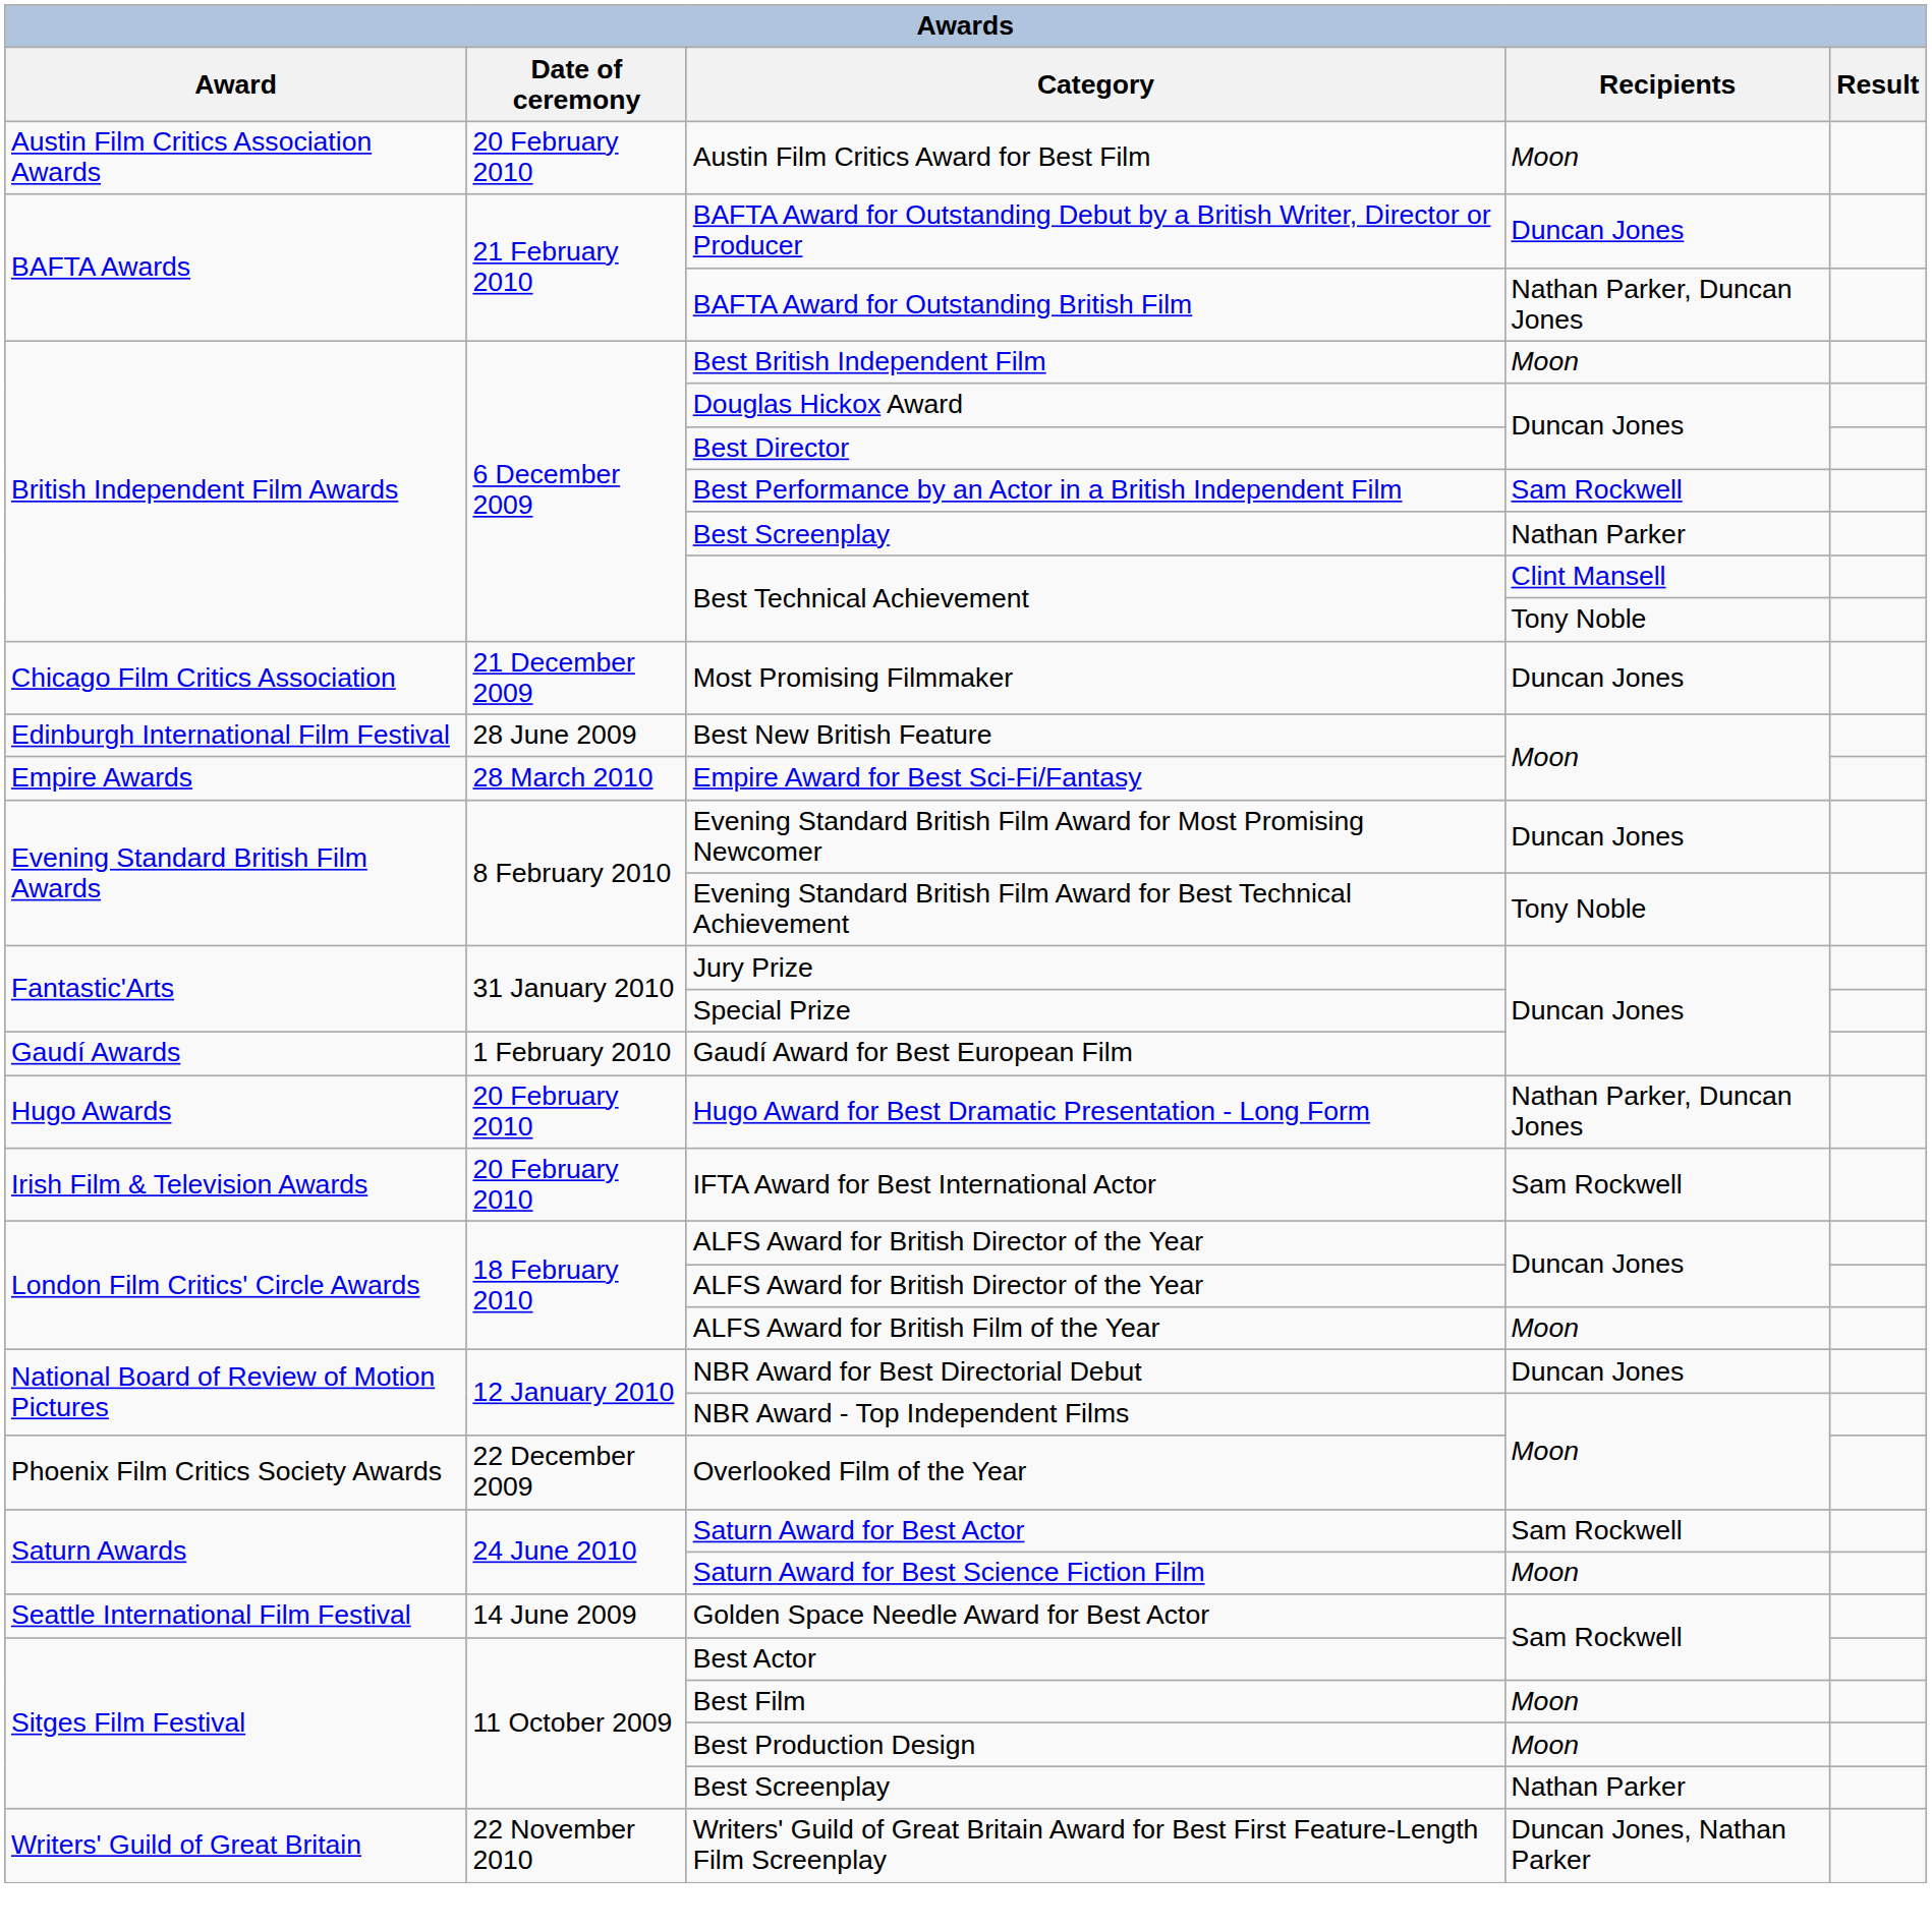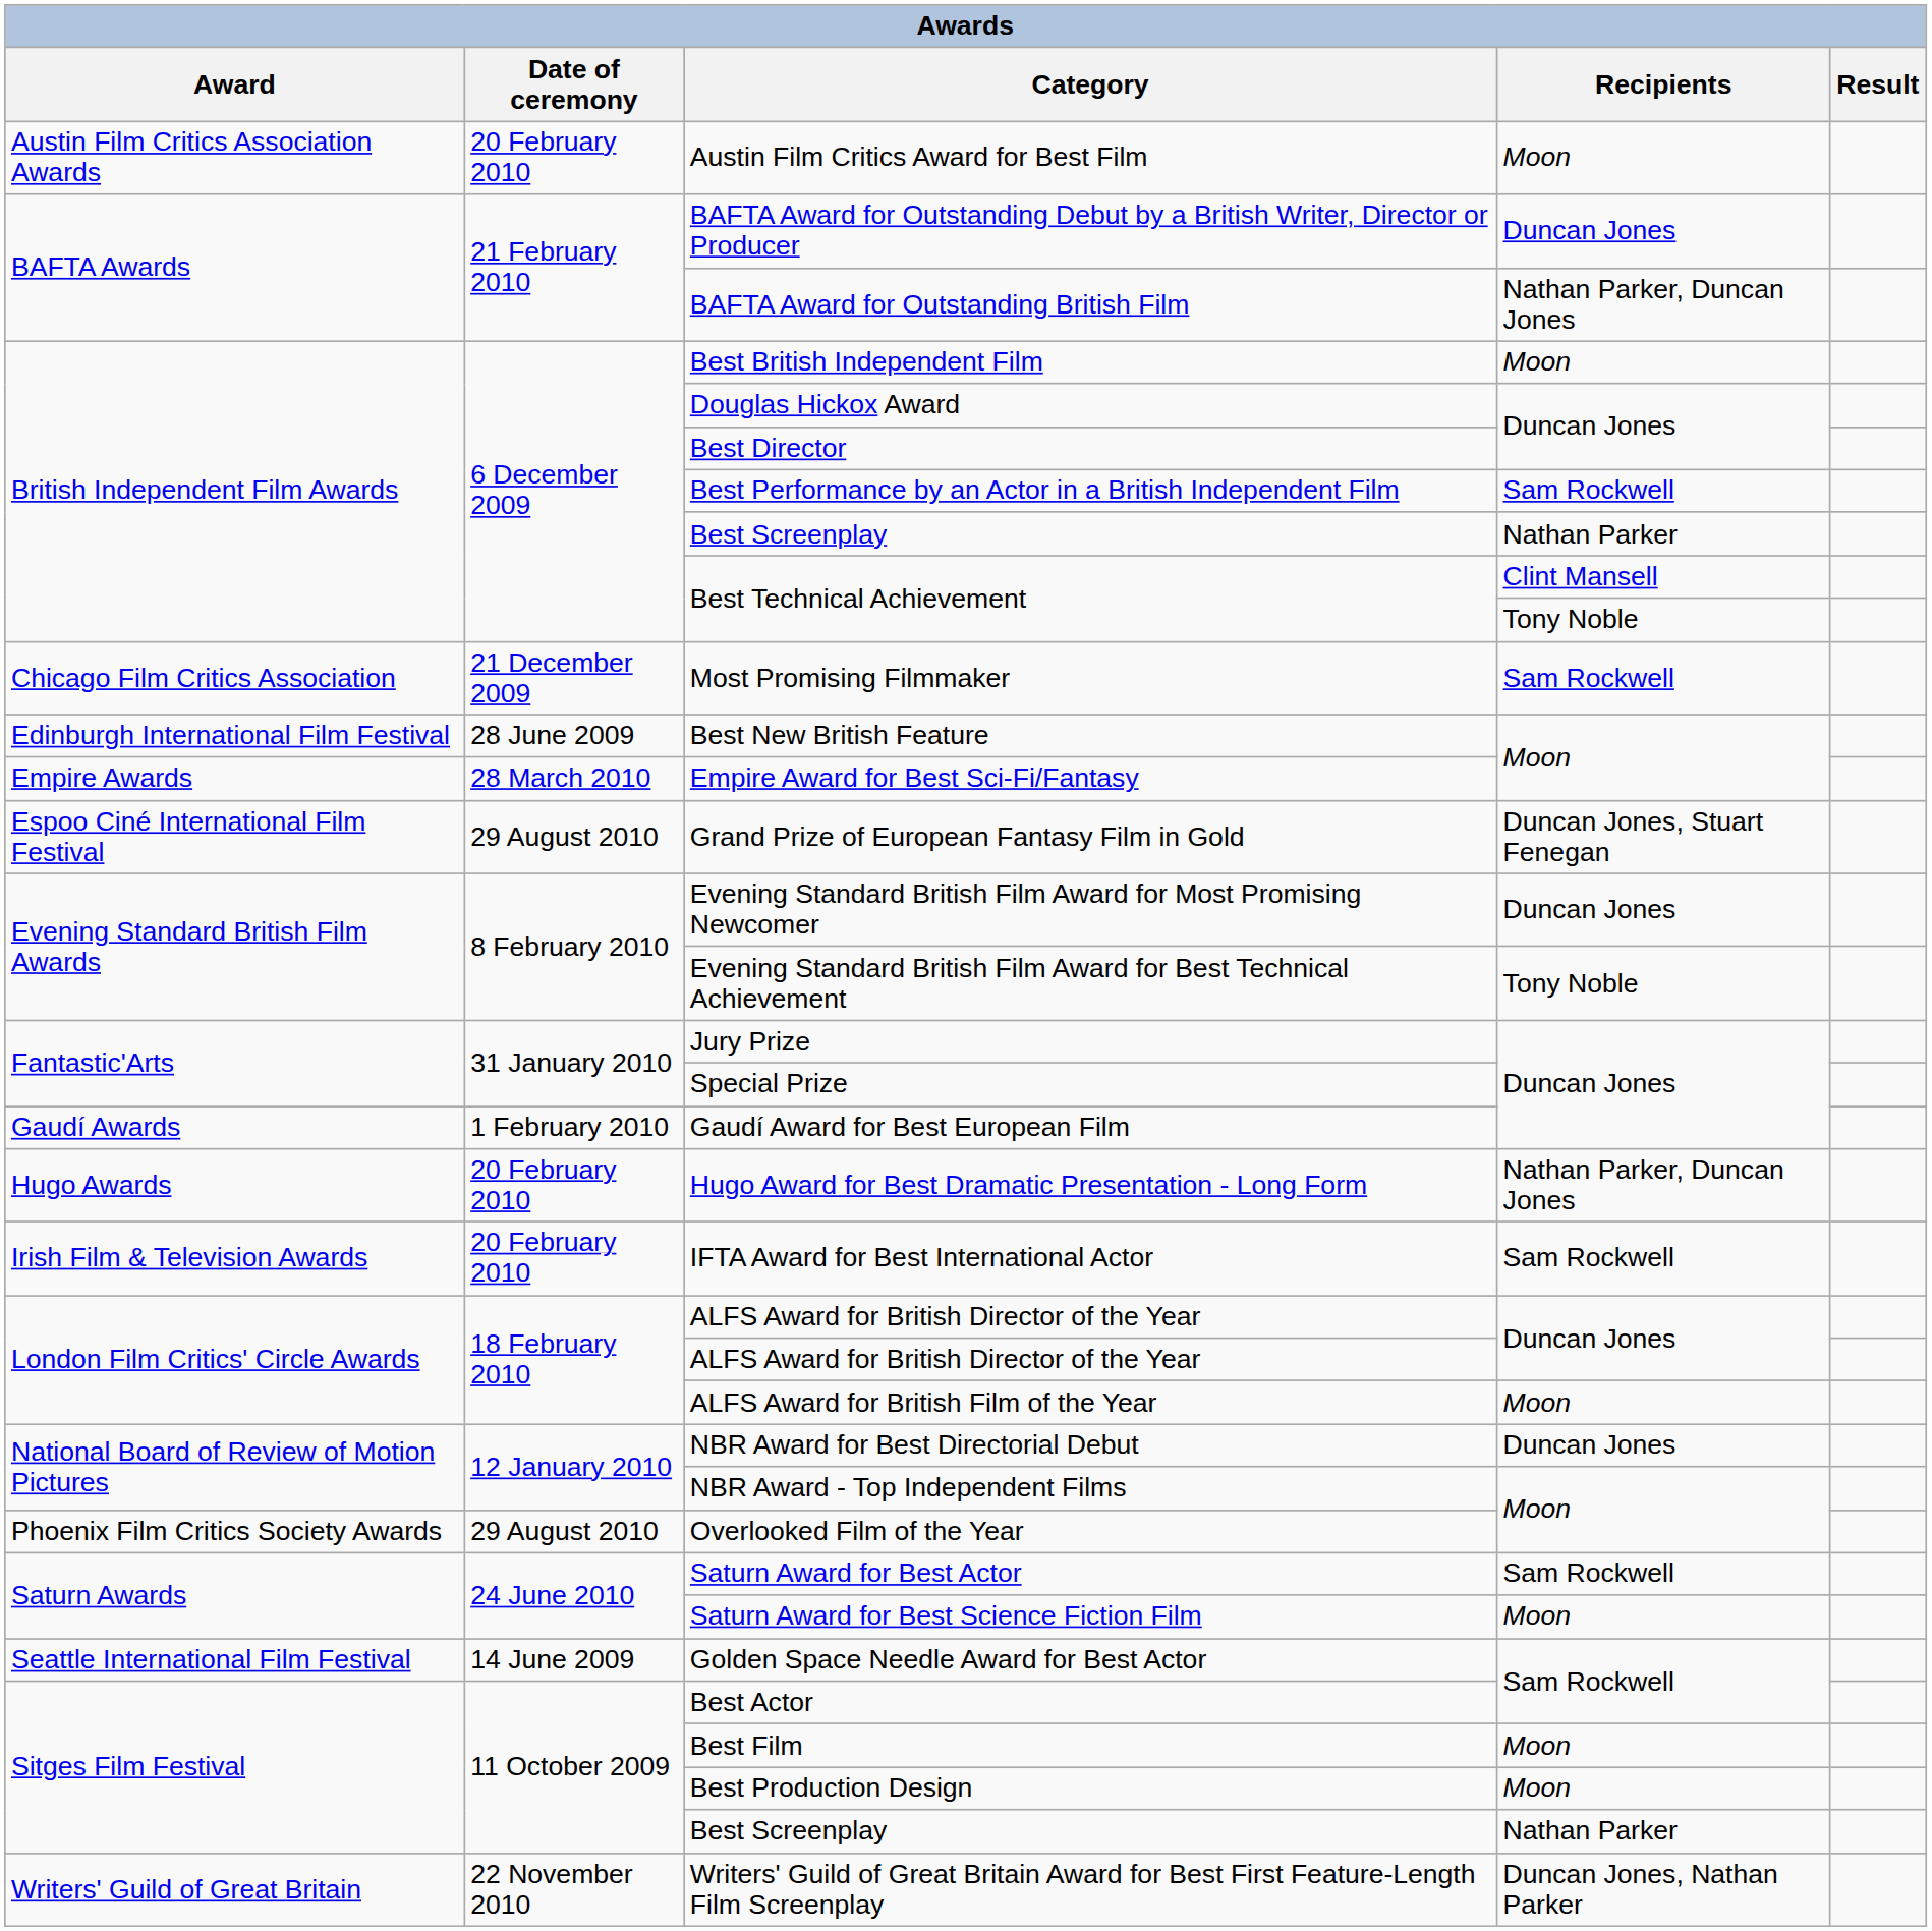 <table class="wikitable" width="90%">
 <tr style="background:#ccc; text-align:center;">
 <th colspan="5" style="background: LightSteelBlue;">Awards</th>
 </tr>
 <tr style="background:#ccc; text-align:center;">
 <th>Award</th>
 <th>Date of ceremony</th>
 <th>Category</th>
 <th>Recipients</th>
 <th>Result</th>
 </tr>
 <tr>
 <td><a href='#'>Austin Film Critics Association Awards</a></td>
 <td><a href='#'>20 February 2010</a></td>
 <td>Austin Film Critics Award for Best Film</td>
 <td><em>Moon</em></td>
 <td></td>
 </tr>
 <tr>
 <td rowspan="2"><a href='#'>BAFTA Awards</a></td>
 <td rowspan="2"><a href='#'>21 February 2010</a></td>
 <td><a href='#'>BAFTA Award for Outstanding Debut by a British Writer, Director or Producer</a></td>
 <td><a href='#'>Duncan Jones</a></td>
 <td></td>
 </tr>
 <tr>
 <td><a href='#'>BAFTA Award for Outstanding British Film</a></td>
 <td>Nathan Parker, Duncan Jones</td>
 <td></td>
 </tr>
 <tr>
 <td rowspan="7"><a href='#'>British Independent Film Awards</a></td>
 <td rowspan="7"><a href='#'>6 December 2009</a></td>
 <td><a href='#'>Best British Independent Film</a></td>
 <td><em>Moon</em></td>
 <td></td>
 </tr>
 <tr>
 <td><a href='#'>Douglas Hickox</a> Award</td>
 <td rowspan="2">Duncan Jones</td>
 <td></td>
 </tr>
 <tr>
 <td><a href='#'>Best Director</a></td>
 <td></td>
 </tr>
 <tr>
 <td><a href='#'>Best Performance by an Actor in a British Independent Film</a></td>
 <td><a href='#'>Sam Rockwell</a></td>
 <td></td>
 </tr>
 <tr>
 <td><a href='#'>Best Screenplay</a></td>
 <td>Nathan Parker</td>
 <td></td>
 </tr>
 <tr>
 <td rowspan="2">Best Technical Achievement</td>
 <td><a href='#'>Clint Mansell</a></td>
 <td></td>
 </tr>
 <tr>
 <td>Tony Noble</td>
 <td></td>
 </tr>
 <tr>
 <td><a href='#'>Chicago Film Critics Association</a></td>
 <td><a href='#'>21 December 2009</a></td>
 <td>Most Promising Filmmaker</td>
-<td>Duncan Jones</td>
+<td><a href='#'>Sam Rockwell</a></td>
 <td></td>
 </tr>
 <tr>
 <td><a href='#'>Edinburgh International Film Festival</a></td>
 <td>28 June 2009</td>
 <td>Best New British Feature</td>
 <td rowspan="2"><em>Moon</em></td>
 <td></td>
 </tr>
 <tr>
 <td><a href='#'>Empire Awards</a></td>
 <td><a href='#'>28 March 2010</a></td>
 <td><a href='#'>Empire Award for Best Sci-Fi/Fantasy</a></td>
+<td></td>
+</tr>
+<tr>
+<td><a href='#'>Espoo Ciné International Film Festival</a></td>
+<td>29 August 2010</td>
+<td>Grand Prize of European Fantasy Film in Gold</td>
+<td>Duncan Jones, Stuart Fenegan</td>
 <td></td>
 </tr>
 <tr>
 <td rowspan="2"><a href='#'>Evening Standard British Film Awards</a></td>
 <td rowspan="2">8 February 2010</td>
 <td>Evening Standard British Film Award for Most Promising Newcomer</td>
 <td>Duncan Jones</td>
 <td></td>
 </tr>
 <tr>
 <td>Evening Standard British Film Award for Best Technical Achievement</td>
 <td>Tony Noble</td>
 <td></td>
 </tr>
 <tr>
 <td rowspan="2"><a href='#'>Fantastic'Arts</a></td>
 <td rowspan="2">31 January 2010</td>
 <td>Jury Prize</td>
 <td rowspan="3">Duncan Jones</td>
 <td></td>
 </tr>
 <tr>
 <td>Special Prize</td>
 <td></td>
 </tr>
 <tr>
 <td><a href='#'>Gaudí Awards</a></td>
 <td>1 February 2010</td>
 <td>Gaudí Award for Best European Film</td>
 <td></td>
 </tr>
 <tr>
 <td><a href='#'>Hugo Awards</a></td>
 <td><a href='#'>20 February 2010</a></td>
 <td><a href='#'>Hugo Award for Best Dramatic Presentation - Long Form</a></td>
 <td>Nathan Parker, Duncan Jones</td>
 <td></td>
 </tr>
 <tr>
 <td><a href='#'>Irish Film & Television Awards</a></td>
 <td><a href='#'>20 February 2010</a></td>
 <td>IFTA Award for Best International Actor</td>
 <td>Sam Rockwell</td>
 <td></td>
 </tr>
 <tr>
 <td rowspan="3"><a href='#'>London Film Critics' Circle Awards</a></td>
 <td rowspan="3"><a href='#'>18 February 2010</a></td>
 <td>ALFS Award for British Director of the Year</td>
 <td rowspan="2">Duncan Jones</td>
 <td></td>
 </tr>
 <tr>
 <td>ALFS Award for British Director of the Year</td>
 <td></td>
 </tr>
 <tr>
 <td>ALFS Award for British Film of the Year</td>
 <td><em>Moon</em></td>
 <td></td>
 </tr>
 <tr>
 <td rowspan="2"><a href='#'>National Board of Review of Motion Pictures</a></td>
 <td rowspan="2"><a href='#'>12 January 2010</a></td>
 <td>NBR Award for Best Directorial Debut</td>
 <td>Duncan Jones</td>
 <td></td>
 </tr>
 <tr>
 <td>NBR Award - Top Independent Films</td>
 <td rowspan="2"><em>Moon</em></td>
 <td></td>
 </tr>
 <tr>
 <td>Phoenix Film Critics Society Awards</td>
-<td>22 December 2009</td>
+<td>29 August 2010</td>
 <td>Overlooked Film of the Year</td>
 <td></td>
 </tr>
 <tr>
 <td rowspan="2"><a href='#'>Saturn Awards</a></td>
 <td rowspan="2"><a href='#'>24 June 2010</a></td>
 <td><a href='#'>Saturn Award for Best Actor</a></td>
 <td>Sam Rockwell</td>
 <td></td>
 </tr>
 <tr>
 <td><a href='#'>Saturn Award for Best Science Fiction Film</a></td>
 <td><em>Moon</em></td>
 <td></td>
 </tr>
 <tr>
 <td><a href='#'>Seattle International Film Festival</a></td>
 <td>14 June 2009</td>
 <td>Golden Space Needle Award for Best Actor</td>
 <td rowspan="2">Sam Rockwell</td>
 <td></td>
 </tr>
 <tr>
 <td rowspan="4"><a href='#'>Sitges Film Festival</a></td>
 <td rowspan="4">11 October 2009</td>
 <td>Best Actor</td>
 <td></td>
 </tr>
 <tr>
 <td>Best Film</td>
 <td><em>Moon</em></td>
 <td></td>
 </tr>
 <tr>
 <td>Best Production Design</td>
 <td><em>Moon</em></td>
 <td></td>
 </tr>
 <tr>
 <td>Best Screenplay</td>
 <td>Nathan Parker</td>
 <td></td>
 </tr>
 <tr>
 <td><a href='#'>Writers' Guild of Great Britain</a></td>
 <td>22 November 2010</td>
 <td>Writers' Guild of Great Britain Award for Best First Feature-Length Film Screenplay</td>
 <td>Duncan Jones, Nathan Parker</td>
 <td></td>
 </tr>
 </table>
